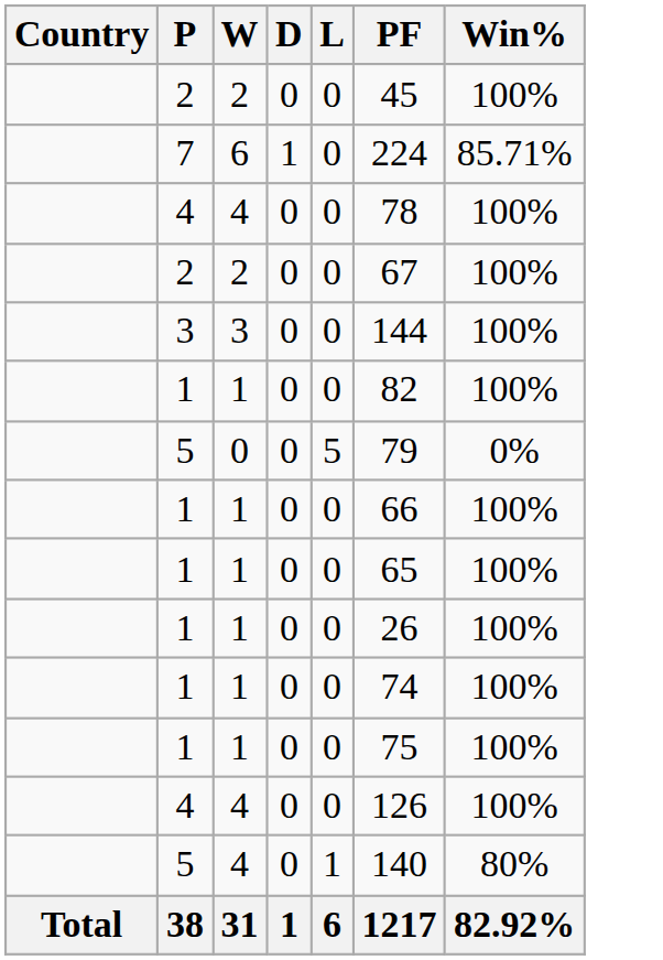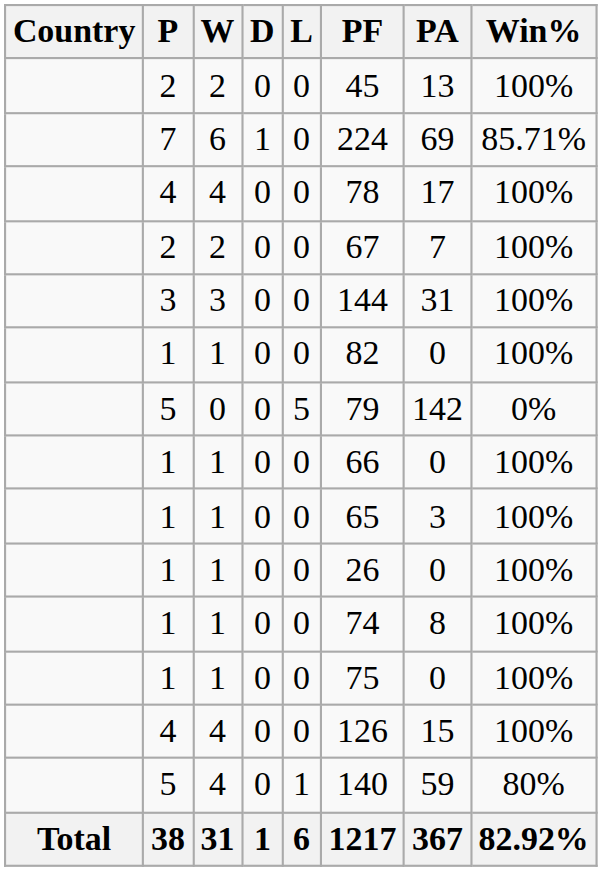 <table class="wikitable sortable" style="text-align:center">
 <tr>
 <th>Country</th>
 <th>P</th>
 <th>W</th>
 <th>D</th>
 <th>L</th>
 <th>PF</th>
+<th>PA</th>
 <th>Win%</th>
 </tr>
 <tr>
 <td align="left"></td>
 <td>2</td>
 <td>2</td>
 <td>0</td>
 <td>0</td>
 <td>45</td>
+<td>13</td>
 <td>100%</td>
 </tr>
 <tr>
 <td align="left"></td>
 <td>7</td>
 <td>6</td>
 <td>1</td>
 <td>0</td>
 <td>224</td>
+<td>69</td>
 <td>85.71%</td>
 </tr>
 <tr>
 <td align="left"></td>
 <td>4</td>
 <td>4</td>
 <td>0</td>
 <td>0</td>
 <td>78</td>
+<td>17</td>
 <td>100%</td>
 </tr>
 <tr>
 <td align="left"></td>
 <td>2</td>
 <td>2</td>
 <td>0</td>
 <td>0</td>
 <td>67</td>
+<td>7</td>
 <td>100%</td>
 </tr>
 <tr>
 <td align="left"></td>
 <td>3</td>
 <td>3</td>
 <td>0</td>
 <td>0</td>
 <td>144</td>
+<td>31</td>
 <td>100%</td>
 </tr>
 <tr>
 <td align="left"></td>
 <td>1</td>
 <td>1</td>
 <td>0</td>
 <td>0</td>
 <td>82</td>
+<td>0</td>
 <td>100%</td>
 </tr>
 <tr>
 <td align="left"></td>
 <td>5</td>
 <td>0</td>
 <td>0</td>
 <td>5</td>
 <td>79</td>
+<td>142</td>
 <td>0%</td>
 </tr>
 <tr>
 <td align="left"></td>
 <td>1</td>
 <td>1</td>
 <td>0</td>
 <td>0</td>
 <td>66</td>
+<td>0</td>
 <td>100%</td>
 </tr>
 <tr>
 <td align="left"></td>
 <td>1</td>
 <td>1</td>
 <td>0</td>
 <td>0</td>
 <td>65</td>
+<td>3</td>
 <td>100%</td>
 </tr>
 <tr>
 <td align="left"></td>
 <td>1</td>
 <td>1</td>
 <td>0</td>
 <td>0</td>
 <td>26</td>
+<td>0</td>
 <td>100%</td>
 </tr>
 <tr>
 <td align="left"></td>
 <td>1</td>
 <td>1</td>
 <td>0</td>
 <td>0</td>
 <td>74</td>
+<td>8</td>
 <td>100%</td>
 </tr>
 <tr>
 <td align="left"></td>
 <td>1</td>
 <td>1</td>
 <td>0</td>
 <td>0</td>
 <td>75</td>
+<td>0</td>
 <td>100%</td>
 </tr>
 <tr>
 <td align="left"></td>
 <td>4</td>
 <td>4</td>
 <td>0</td>
 <td>0</td>
 <td>126</td>
+<td>15</td>
 <td>100%</td>
 </tr>
 <tr>
 <td align="left"></td>
 <td>5</td>
 <td>4</td>
 <td>0</td>
 <td>1</td>
 <td>140</td>
+<td>59</td>
 <td>80%</td>
 </tr>
 <tr>
 <th>Total</th>
 <th>38</th>
 <th>31</th>
 <th>1</th>
 <th>6</th>
 <th>1217</th>
+<th>367</th>
 <th>82.92%</th>
 </tr>
 </table>
